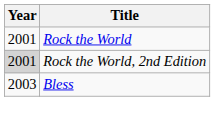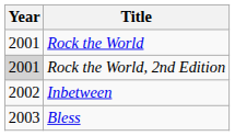 <table class="wikitable">
 <tr>
 <th>Year</th>
 <th>Title</th>
 </tr>
 <tr>
 <td>2001</td>
 <td><em><a href='#'>Rock the World</a></em></td>
 </tr>
 <tr>
 <td style="background: lightgrey;">2001</td>
 <td><em>Rock the World, 2nd Edition</em></td>
 </tr>
 <tr>
+<td>2002</td>
+<td><em><a href='#'>Inbetween</a></em></td>
+</tr>
+<tr>
 <td>2003</td>
 <td><em><a href='#'>Bless</a></em></td>
 </tr>
 </table>
